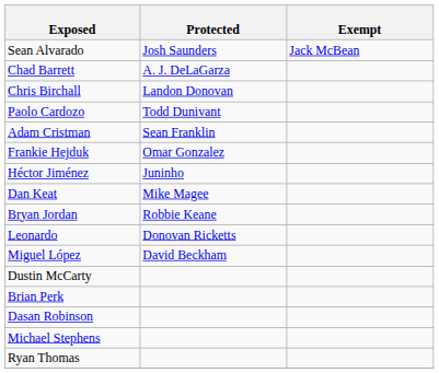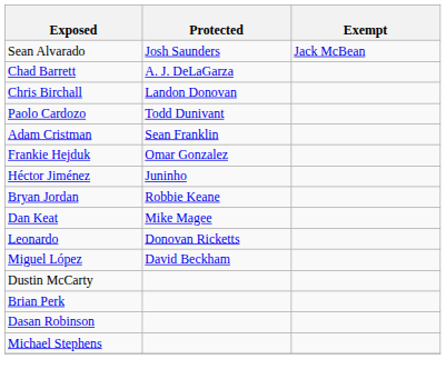 <table class="wikitable">
 <tr>
 <th style="width:23%"><br>Exposed</th>
 <th style="width:25%"><br>Protected</th>
 <th style="width:25%"><br>Exempt</th>
 </tr>
 <tr>
 <td>Sean Alvarado</td>
 <td><a href='#'>Josh Saunders</a></td>
 <td><a href='#'>Jack McBean</a></td>
 </tr>
 <tr>
 <td><a href='#'>Chad Barrett</a></td>
 <td><a href='#'>A. J. DeLaGarza</a></td>
 <td></td>
 </tr>
 <tr>
 <td><a href='#'>Chris Birchall</a></td>
 <td><a href='#'>Landon Donovan</a></td>
 <td></td>
 </tr>
 <tr>
 <td><a href='#'>Paolo Cardozo</a></td>
 <td><a href='#'>Todd Dunivant</a></td>
 <td></td>
 </tr>
 <tr>
 <td><a href='#'>Adam Cristman</a></td>
 <td><a href='#'>Sean Franklin</a></td>
 <td></td>
 </tr>
 <tr>
 <td><a href='#'>Frankie Hejduk</a></td>
 <td><a href='#'>Omar Gonzalez</a></td>
 <td></td>
 </tr>
 <tr>
 <td><a href='#'>Héctor Jiménez</a></td>
 <td><a href='#'>Juninho</a></td>
 <td></td>
 </tr>
 <tr>
-<td><a href='#'>Dan Keat</a></td>
-<td><a href='#'>Mike Magee</a></td>
+<td><a href='#'>Bryan Jordan</a></td>
+<td><a href='#'>Robbie Keane</a></td>
 <td></td>
 </tr>
 <tr>
-<td><a href='#'>Bryan Jordan</a></td>
-<td><a href='#'>Robbie Keane</a></td>
+<td><a href='#'>Dan Keat</a></td>
+<td><a href='#'>Mike Magee</a></td>
 <td></td>
 </tr>
 <tr>
 <td><a href='#'>Leonardo</a></td>
 <td><a href='#'>Donovan Ricketts</a></td>
 <td></td>
 </tr>
 <tr>
 <td><a href='#'>Miguel López</a></td>
 <td><a href='#'>David Beckham</a></td>
 <td></td>
 </tr>
 <tr>
 <td>Dustin McCarty</td>
 <td></td>
 <td></td>
 </tr>
 <tr>
 <td><a href='#'>Brian Perk</a></td>
 <td></td>
 <td></td>
 </tr>
 <tr>
 <td><a href='#'>Dasan Robinson</a></td>
 <td></td>
 <td></td>
 </tr>
 <tr>
 <td><a href='#'>Michael Stephens</a></td>
 <td></td>
 <td></td>
 </tr>
 <tr>
-<td>Ryan Thomas</td>
-<td></td>
-<td></td>
-</tr>
-<tr>
 </tr>
 </table>
